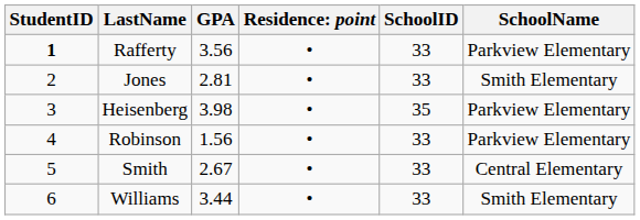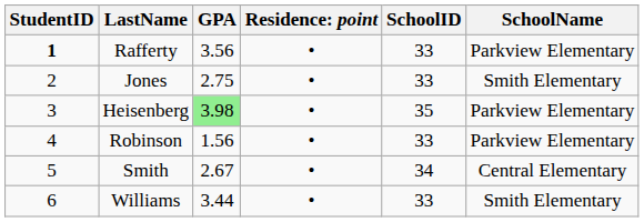 <table class="wikitable" style="text-align:center; margin-right:5px">
 <tr>
 <th>StudentID</th>
 <th>LastName</th>
 <th>GPA</th>
 <th>Residence: <em>point</em></th>
 <th>SchoolID</th>
 <th>SchoolName</th>
 </tr>
 <tr>
 <td><strong>1</strong></td>
 <td>Rafferty</td>
 <td>3.56</td>
 <td>•</td>
 <td>33</td>
 <td>Parkview Elementary</td>
 </tr>
 <tr>
 <td>2</td>
 <td>Jones</td>
-<td>2.81</td>
+<td>2.75</td>
 <td>•</td>
 <td>33</td>
 <td>Smith Elementary</td>
 </tr>
 <tr>
 <td>3</td>
 <td>Heisenberg</td>
-<td>3.98</td>
+<td style="background: lightgreen;">3.98</td>
 <td>•</td>
 <td>35</td>
 <td>Parkview Elementary</td>
 </tr>
 <tr>
 <td>4</td>
 <td>Robinson</td>
 <td>1.56</td>
 <td>•</td>
 <td>33</td>
 <td>Parkview Elementary</td>
 </tr>
 <tr>
 <td>5</td>
 <td>Smith</td>
 <td>2.67</td>
 <td>•</td>
-<td>33</td>
+<td>34</td>
 <td>Central Elementary</td>
 </tr>
 <tr>
 <td>6</td>
 <td>Williams</td>
 <td>3.44</td>
 <td>•</td>
 <td>33</td>
 <td>Smith Elementary</td>
 </tr>
 </table>
